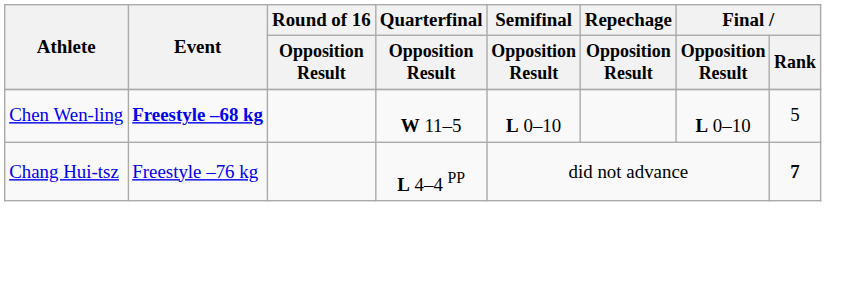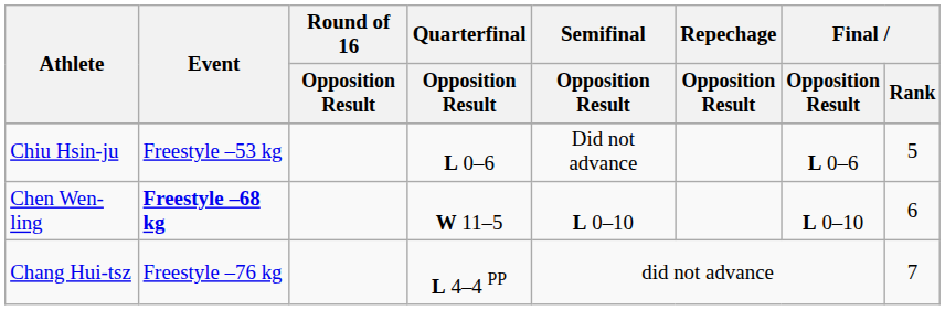 <table class=wikitable style=font-size:85%;text-align:center>
 <tr>
 <th rowspan="2">Athlete</th>
 <th rowspan="2">Event</th>
 <th>Round of 16</th>
 <th>Quarterfinal</th>
 <th>Semifinal</th>
 <th>Repechage</th>
 <th colspan=2>Final / </th>
 </tr>
 <tr style="font-size: 95%">
 <th>Opposition<br>Result</th>
 <th>Opposition<br>Result</th>
 <th>Opposition<br>Result</th>
 <th>Opposition<br>Result</th>
 <th>Opposition<br>Result</th>
 <th>Rank</th>
 </tr>
 <tr>
 </tr>
 <tr align=center>
+<td align=left><a href='#'>Chiu Hsin-ju</a></td>
+<td align=left><a href='#'>Freestyle –53 kg</a></td>
+<td></td>
+<td><br><strong>L</strong> 0–6</td>
+<td>Did not advance</td>
+<td></td>
+<td><br><strong>L</strong> 0–6</td>
+<td>5</td>
+</tr>
+<tr align=center>
 <td align=left><a href='#'>Chen Wen-ling</a></td>
 <td align=left><strong><a href='#'>Freestyle –68 kg</a></strong></td>
 <td></td>
 <td><br><strong>W</strong> 11–5</td>
 <td><br><strong>L</strong> 0–10</td>
 <td></td>
 <td><br><strong>L</strong> 0–10</td>
-<td>5</td>
+<td>6</td>
 </tr>
 <tr align=center>
 <td align=left><a href='#'>Chang Hui-tsz</a></td>
 <td align=left><a href='#'>Freestyle –76 kg</a></td>
 <td></td>
 <td><br><strong>L</strong> 4–4 <sup>PP</sup></td>
 <td colspan=3>did not advance</td>
-<td><strong>7</strong></td>
+<td>7</td>
 </tr>
 </table>
